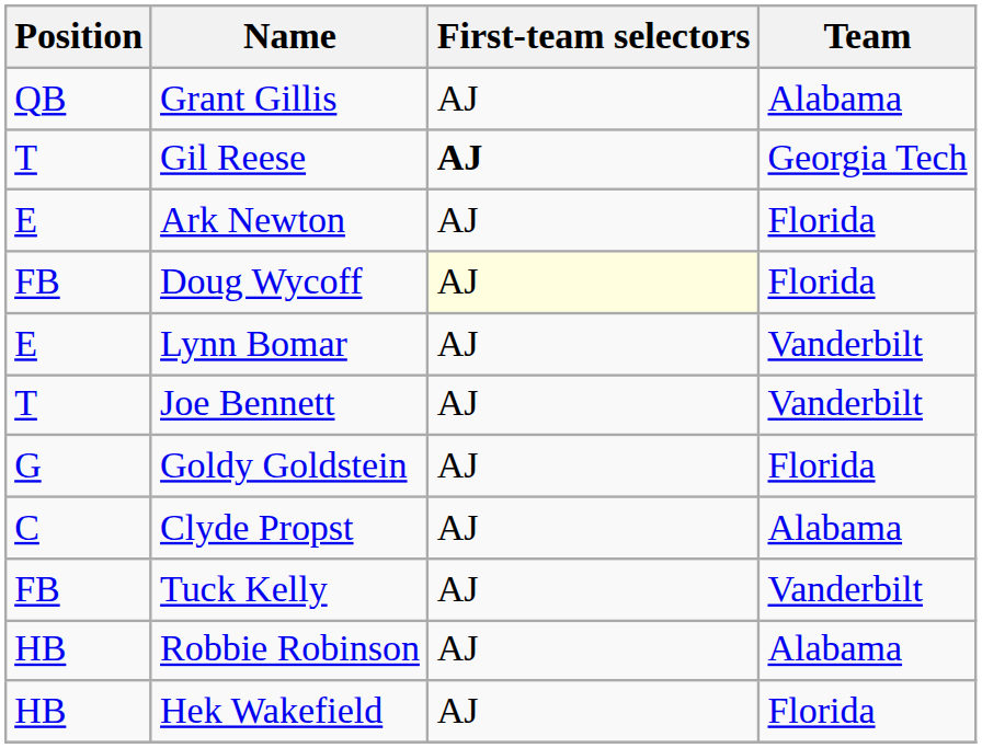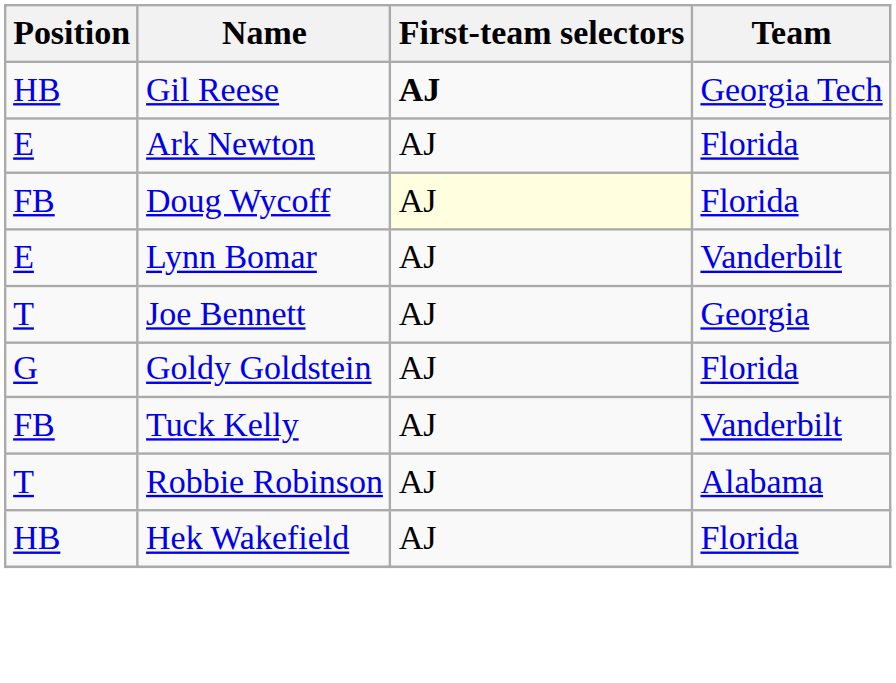 <table class="wikitable" style="font-size: 90%">
 <tr>
 <th>Position</th>
 <th>Name</th>
 <th>First-team selectors</th>
 <th>Team</th>
 </tr>
 <tr>
-<td><a href='#'>QB</a></td>
-<td><a href='#'>Grant Gillis</a></td>
-<td>AJ</td>
-<td><a href='#'>Alabama</a></td>
-</tr>
-<tr>
-<td><a href='#'>T</a></td>
+<td><a href='#'>HB</a></td>
 <td><a href='#'>Gil Reese</a></td>
 <td><strong>AJ</strong></td>
 <td><a href='#'>Georgia Tech</a></td>
 </tr>
 <tr>
 <td><a href='#'>E</a></td>
 <td><a href='#'>Ark Newton</a></td>
 <td>AJ</td>
 <td><a href='#'>Florida</a></td>
 </tr>
 <tr>
 <td><a href='#'>FB</a></td>
 <td><a href='#'>Doug Wycoff</a></td>
 <td style="background: lightyellow;">AJ</td>
 <td><a href='#'>Florida</a></td>
 </tr>
 <tr>
 <td><a href='#'>E</a></td>
 <td><a href='#'>Lynn Bomar</a></td>
 <td>AJ</td>
 <td><a href='#'>Vanderbilt</a></td>
 </tr>
 <tr>
 <td><a href='#'>T</a></td>
 <td><a href='#'>Joe Bennett</a></td>
 <td>AJ</td>
-<td><a href='#'>Vanderbilt</a></td>
+<td><a href='#'>Georgia</a></td>
 </tr>
 <tr>
 <td><a href='#'>G</a></td>
 <td><a href='#'>Goldy Goldstein</a></td>
 <td>AJ</td>
 <td><a href='#'>Florida</a></td>
 </tr>
 <tr>
-<td><a href='#'>C</a></td>
-<td><a href='#'>Clyde Propst</a></td>
-<td>AJ</td>
-<td><a href='#'>Alabama</a></td>
-</tr>
-<tr>
 <td><a href='#'>FB</a></td>
 <td><a href='#'>Tuck Kelly</a></td>
 <td>AJ</td>
 <td><a href='#'>Vanderbilt</a></td>
 </tr>
 <tr>
-<td><a href='#'>HB</a></td>
+<td><a href='#'>T</a></td>
 <td><a href='#'>Robbie Robinson</a></td>
 <td>AJ</td>
 <td><a href='#'>Alabama</a></td>
 </tr>
 <tr>
 <td><a href='#'>HB</a></td>
 <td><a href='#'>Hek Wakefield</a></td>
 <td>AJ</td>
 <td><a href='#'>Florida</a></td>
 </tr>
 <tr>
 </tr>
 </table>
